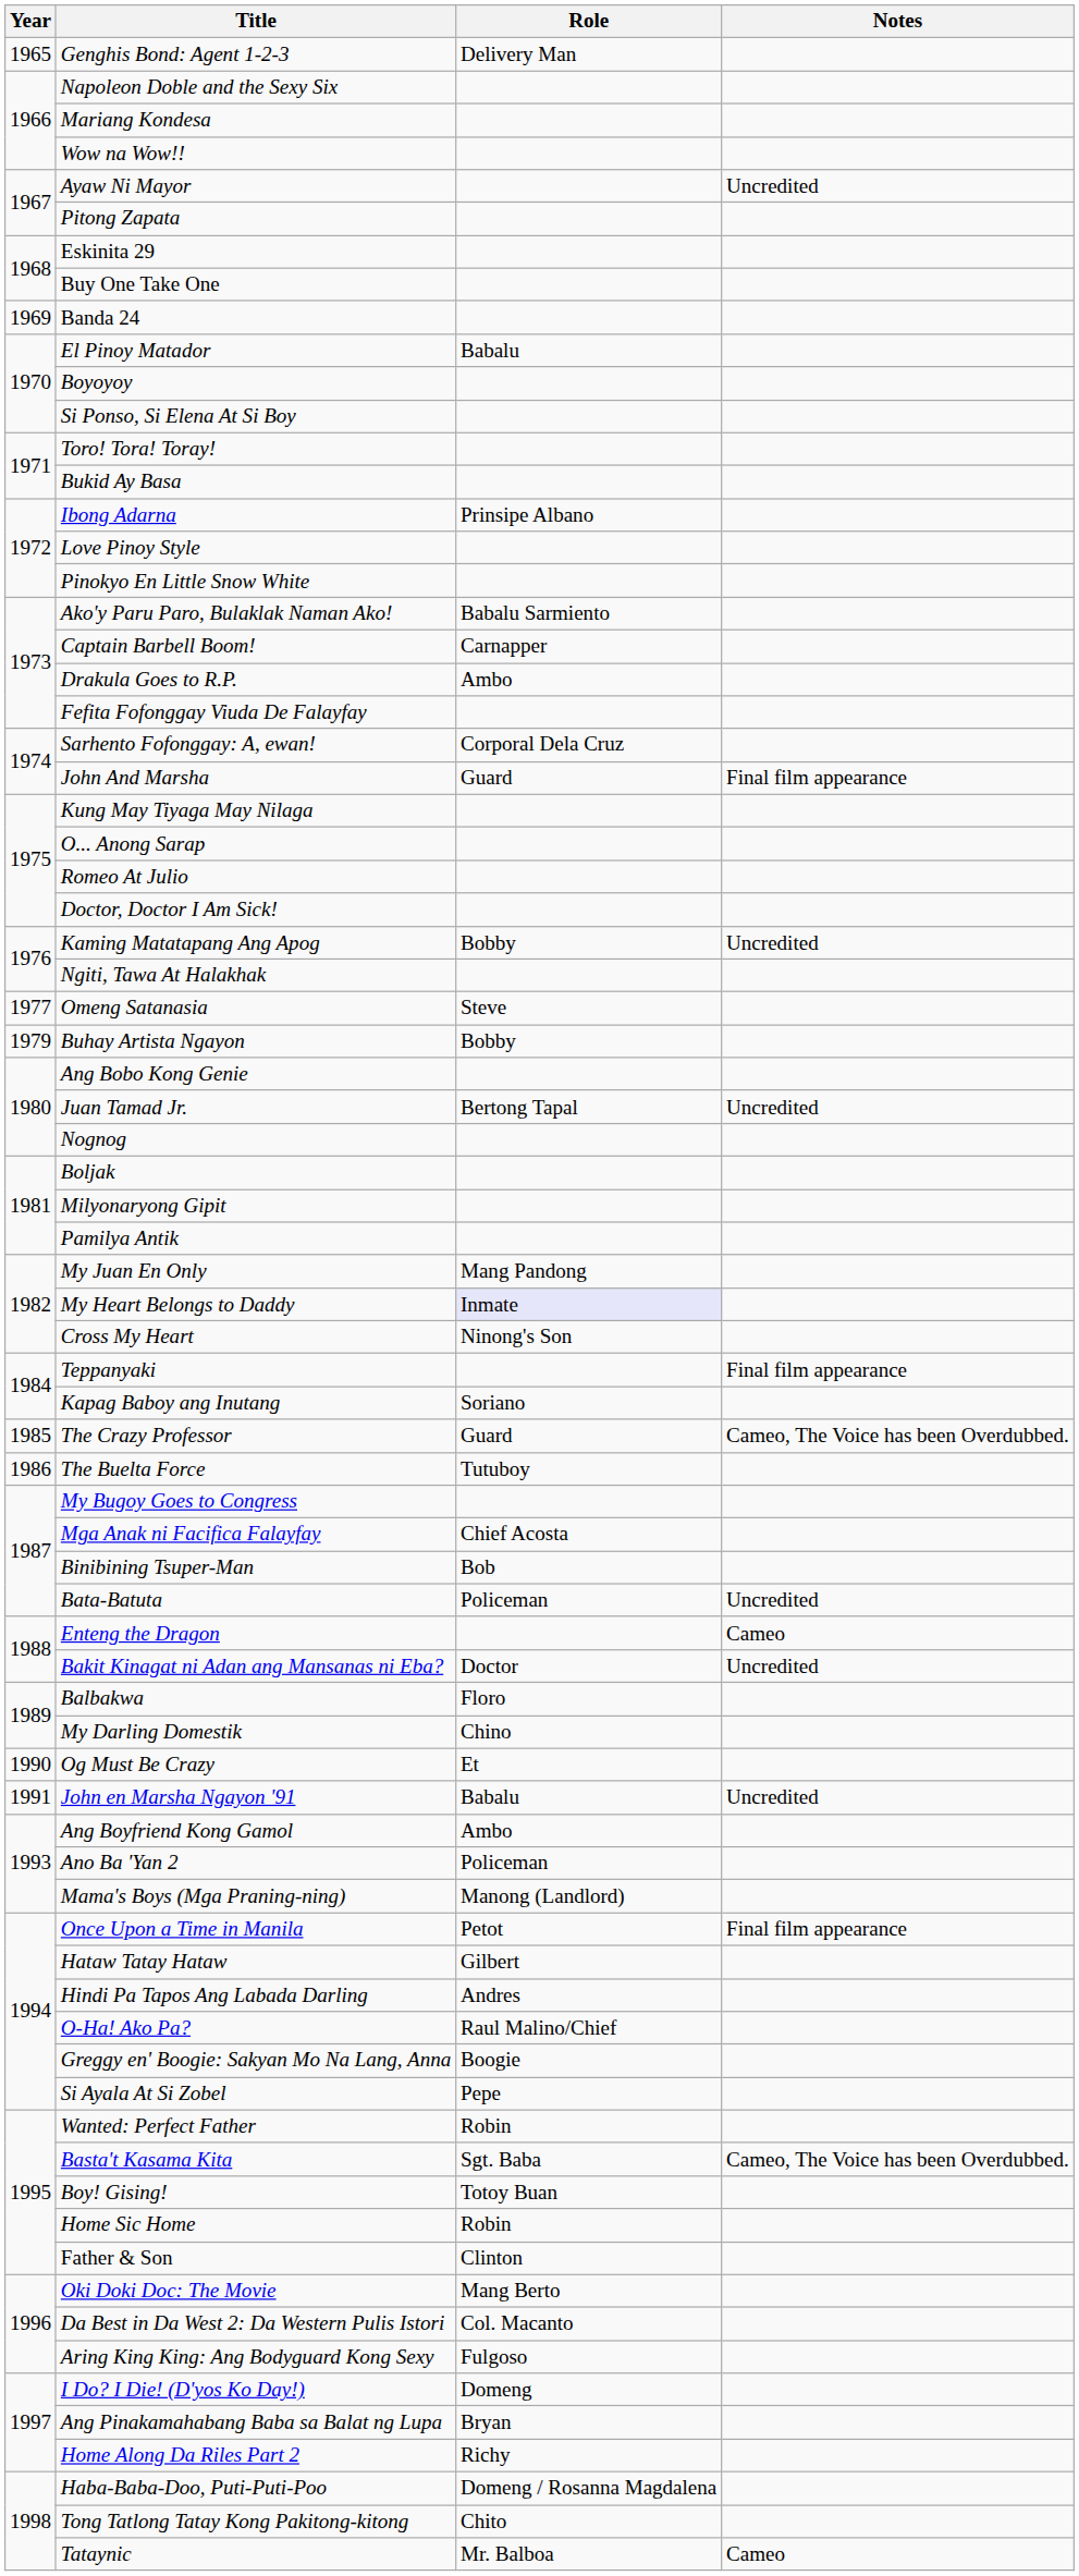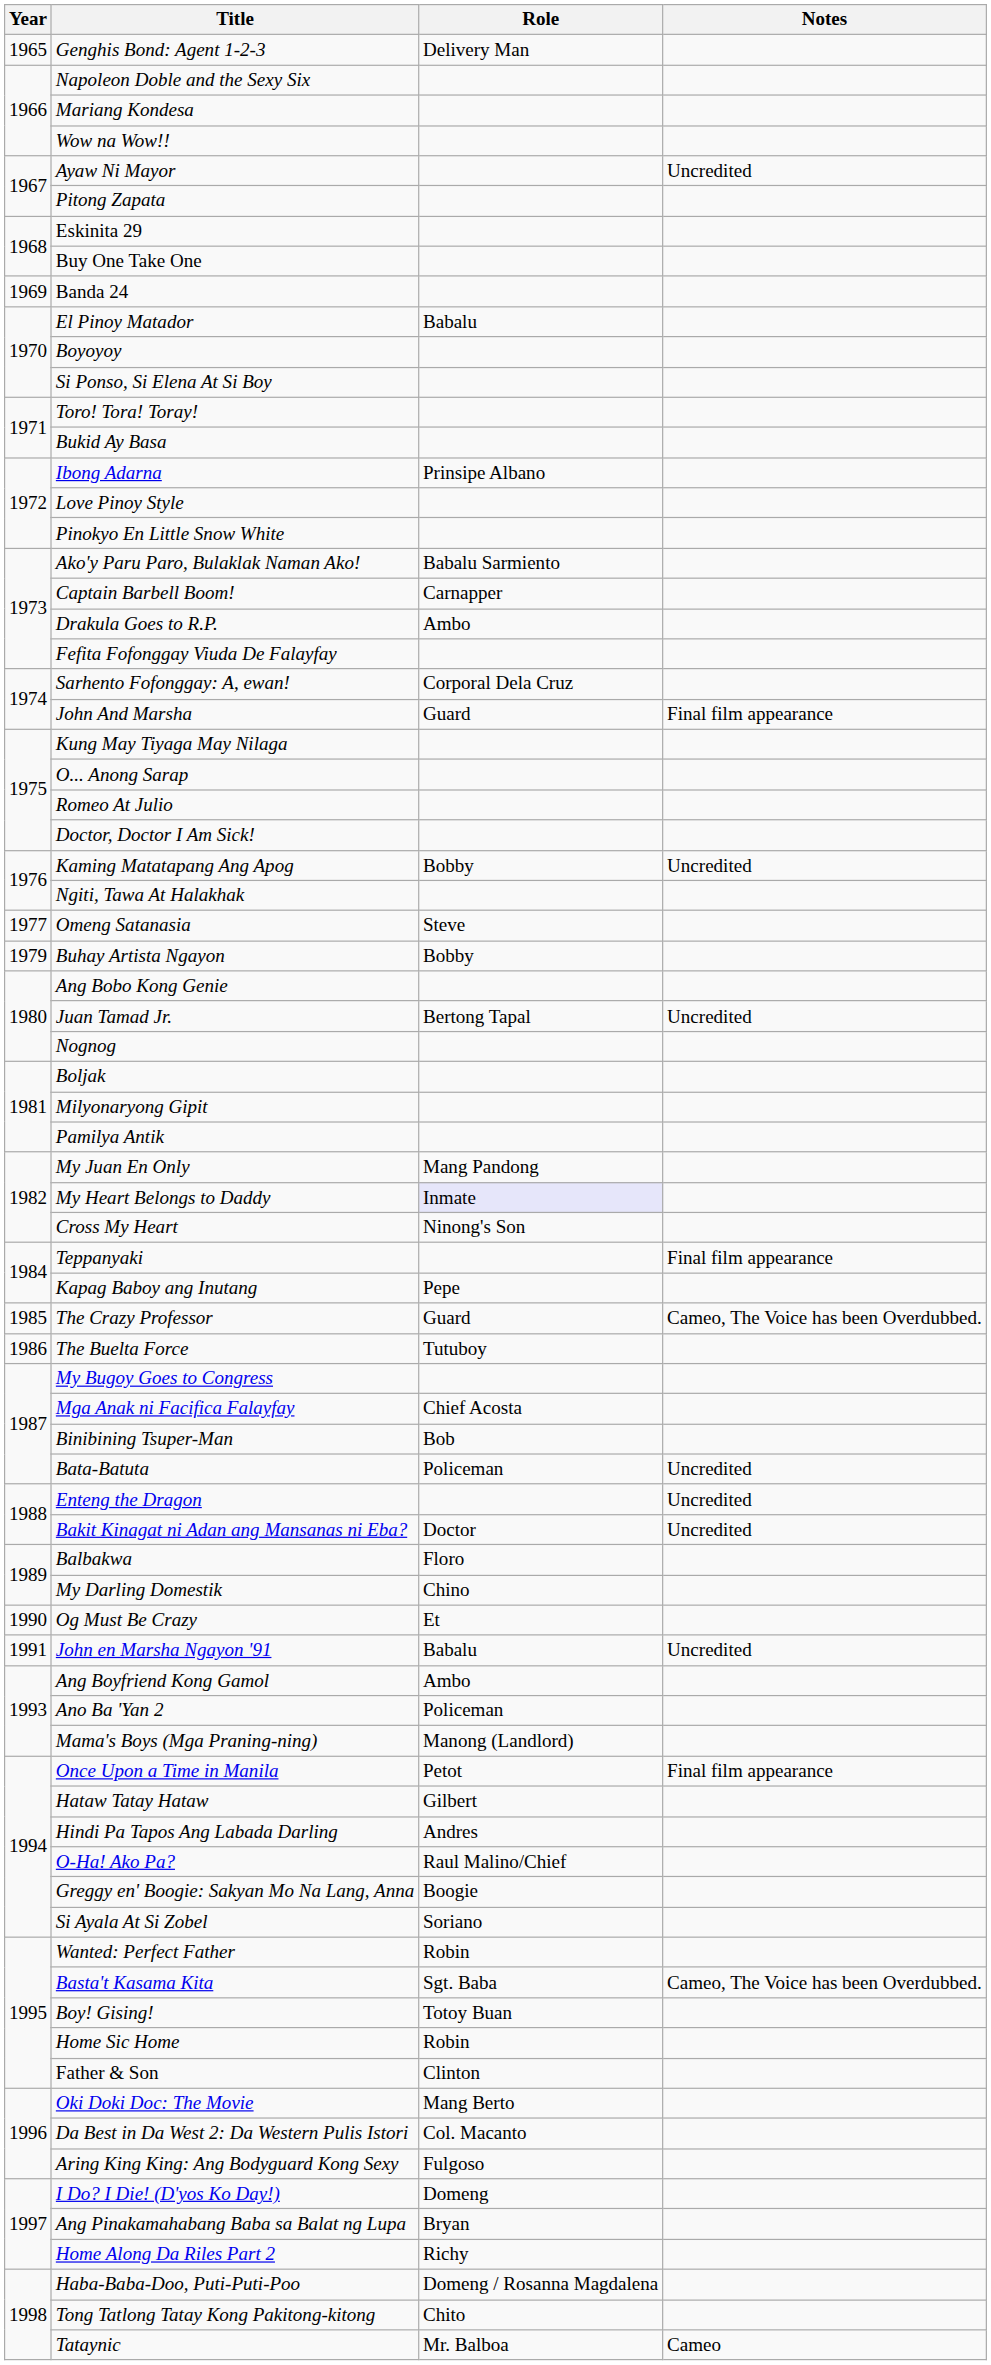 <table class="wikitable">
 <tr>
 <th>Year</th>
 <th>Title</th>
 <th>Role</th>
 <th>Notes</th>
 </tr>
 <tr>
 <td>1965</td>
 <td><em>Genghis Bond: Agent 1-2-3</em></td>
 <td>Delivery Man</td>
 <td></td>
 </tr>
 <tr>
 <td rowspan="3">1966</td>
 <td><em>Napoleon Doble and the Sexy Six</em></td>
 <td></td>
 <td></td>
 </tr>
 <tr>
 <td><em>Mariang Kondesa</em></td>
 <td></td>
 <td></td>
 </tr>
 <tr>
 <td><em>Wow na Wow!!</em></td>
 <td></td>
 <td></td>
 </tr>
 <tr>
 <td rowspan="2">1967</td>
 <td><em>Ayaw Ni Mayor</em></td>
 <td></td>
 <td>Uncredited</td>
 </tr>
 <tr>
 <td><em>Pitong Zapata</em></td>
 <td></td>
 <td></td>
 </tr>
 <tr>
 <td rowspan='2'>1968</td>
 <td>Eskinita 29</td>
 <td></td>
 <td></td>
 </tr>
 <tr>
 <td>Buy One Take One</td>
 <td></td>
 <td></td>
 </tr>
 <tr>
 <td>1969</td>
 <td>Banda 24</td>
 <td></td>
 <td></td>
 </tr>
 <tr>
 <td rowspan="3">1970</td>
 <td><em>El Pinoy Matador</em></td>
 <td>Babalu</td>
 <td></td>
 </tr>
 <tr>
 <td><em>Boyoyoy</em></td>
 <td></td>
 <td></td>
 </tr>
 <tr>
 <td><em>Si Ponso, Si Elena At Si Boy</em></td>
 <td></td>
 <td></td>
 </tr>
 <tr>
 <td rowspan="2">1971</td>
 <td><em>Toro! Tora! Toray!</em></td>
 <td></td>
 <td></td>
 </tr>
 <tr>
 <td><em>Bukid Ay Basa</em></td>
 <td></td>
 <td></td>
 </tr>
 <tr>
 <td rowspan="3">1972</td>
 <td><em><a href='#'>Ibong Adarna</a></em></td>
 <td>Prinsipe Albano</td>
 <td></td>
 </tr>
 <tr>
 <td><em>Love Pinoy Style</em></td>
 <td></td>
 <td></td>
 </tr>
 <tr>
 <td><em>Pinokyo En Little Snow White</em></td>
 <td></td>
 <td></td>
 </tr>
 <tr>
 <td rowspan="4">1973</td>
 <td><em>Ako'y Paru Paro, Bulaklak Naman Ako!</em></td>
 <td>Babalu Sarmiento</td>
 <td></td>
 </tr>
 <tr>
 <td><em>Captain Barbell Boom!</em></td>
 <td>Carnapper</td>
 <td></td>
 </tr>
 <tr>
 <td><em>Drakula Goes to R.P.</em></td>
 <td>Ambo</td>
 <td></td>
 </tr>
 <tr>
 <td><em>Fefita Fofonggay Viuda De Falayfay</em></td>
 <td></td>
 <td></td>
 </tr>
 <tr>
 <td rowspan="2">1974</td>
 <td><em>Sarhento Fofonggay: A, ewan! </em></td>
 <td>Corporal Dela Cruz</td>
 <td></td>
 </tr>
 <tr>
 <td><em>John And Marsha</em></td>
 <td>Guard</td>
 <td>Final film appearance</td>
 </tr>
 <tr>
 <td rowspan="4">1975</td>
 <td><em>Kung May Tiyaga May Nilaga</em></td>
 <td></td>
 <td></td>
 </tr>
 <tr>
 <td><em>O... Anong Sarap</em></td>
 <td></td>
 <td></td>
 </tr>
 <tr>
 <td><em>Romeo At Julio</em></td>
 <td></td>
 <td></td>
 </tr>
 <tr>
 <td><em>Doctor, Doctor I Am Sick!</em></td>
 <td></td>
 <td></td>
 </tr>
 <tr>
 <td rowspan="2">1976</td>
 <td><em>Kaming Matatapang Ang Apog</em></td>
 <td>Bobby</td>
 <td>Uncredited </td>
 </tr>
 <tr>
 <td><em>Ngiti, Tawa At Halakhak</em></td>
 <td></td>
 <td></td>
 </tr>
 <tr>
 <td>1977</td>
 <td><em>Omeng Satanasia</em></td>
 <td>Steve</td>
 <td></td>
 </tr>
 <tr>
 <td>1979</td>
 <td><em>Buhay Artista Ngayon</em></td>
 <td>Bobby</td>
 <td></td>
 </tr>
 <tr>
 <td rowspan="3">1980</td>
 <td><em>Ang Bobo Kong Genie</em></td>
 <td></td>
 <td></td>
 </tr>
 <tr>
 <td><em>Juan Tamad Jr.</em></td>
 <td>Bertong Tapal</td>
 <td>Uncredited</td>
 </tr>
 <tr>
 <td><em>Nognog</em></td>
 <td></td>
 </tr>
 <tr>
 <td rowspan="3">1981</td>
 <td><em>Boljak</em></td>
 <td></td>
 <td></td>
 </tr>
 <tr>
 <td><em>Milyonaryong Gipit</em></td>
 <td></td>
 <td></td>
 </tr>
 <tr>
 <td><em>Pamilya Antik</em></td>
 <td></td>
 <td></td>
 </tr>
 <tr>
 <td rowspan="3">1982</td>
 <td><em>My Juan En Only</em></td>
 <td>Mang Pandong</td>
 <td></td>
 </tr>
 <tr>
 <td><em>My Heart Belongs to Daddy</em></td>
 <td style="background: lavender;">Inmate</td>
 <td></td>
 </tr>
 <tr>
 <td><em>Cross My Heart</em></td>
 <td>Ninong's Son</td>
 <td></td>
 </tr>
 <tr>
 <td rowspan="2">1984</td>
 <td><em>Teppanyaki</em></td>
 <td></td>
 <td>Final film appearance</td>
 </tr>
 <tr>
 <td><em>Kapag Baboy ang Inutang</em></td>
-<td>Soriano</td>
+<td>Pepe</td>
 <td></td>
 </tr>
 <tr>
 <td>1985</td>
 <td><em>The Crazy Professor</em></td>
 <td>Guard</td>
 <td>Cameo, The Voice has been Overdubbed.</td>
 </tr>
 <tr>
 <td>1986</td>
 <td><em>The Buelta Force</em></td>
 <td>Tutuboy</td>
 <td></td>
 </tr>
 <tr>
 <td rowspan="4">1987</td>
 <td><em><a href='#'>My Bugoy Goes to Congress</a></em></td>
 <td></td>
 <td></td>
 </tr>
 <tr>
 <td><em><a href='#'>Mga Anak ni Facifica Falayfay</a></em></td>
 <td>Chief Acosta</td>
 <td></td>
 </tr>
 <tr>
 <td><em>Binibining Tsuper-Man</em></td>
 <td>Bob</td>
 <td></td>
 </tr>
 <tr>
 <td><em>Bata-Batuta</em></td>
 <td>Policeman</td>
 <td>Uncredited</td>
 </tr>
 <tr>
 <td rowspan="2">1988</td>
 <td><em><a href='#'>Enteng the Dragon</a></em></td>
 <td></td>
-<td>Cameo</td>
+<td>Uncredited</td>
 </tr>
 <tr>
 <td><em><a href='#'>Bakit Kinagat ni Adan ang Mansanas ni Eba?</a></em></td>
 <td>Doctor</td>
 <td>Uncredited</td>
 </tr>
 <tr>
 <td rowspan="2">1989</td>
 <td><em>Balbakwa</em></td>
 <td>Floro</td>
 <td></td>
 </tr>
 <tr>
 <td><em>My Darling Domestik</em></td>
 <td>Chino</td>
 <td></td>
 </tr>
 <tr>
 <td>1990</td>
 <td><em>Og Must Be Crazy</em></td>
 <td>Et</td>
 <td></td>
 </tr>
 <tr>
 <td>1991</td>
 <td><em><a href='#'>John en Marsha Ngayon '91</a></em></td>
 <td>Babalu</td>
 <td>Uncredited </td>
 </tr>
 <tr>
 <td rowspan="3">1993</td>
 <td><em>Ang Boyfriend Kong Gamol</em></td>
 <td>Ambo</td>
 <td></td>
 </tr>
 <tr>
 <td><em>Ano Ba 'Yan 2</em></td>
 <td>Policeman</td>
 <td></td>
 </tr>
 <tr>
 <td><em>Mama's Boys (Mga Praning-ning)</em></td>
 <td>Manong (Landlord)</td>
 <td></td>
 </tr>
 <tr>
 <td rowspan="6">1994</td>
 <td><em><a href='#'>Once Upon a Time in Manila</a></em></td>
 <td>Petot</td>
 <td>Final film appearance</td>
 </tr>
 <tr>
 <td><em>Hataw Tatay Hataw</em></td>
 <td>Gilbert</td>
 <td></td>
 </tr>
 <tr>
 <td><em>Hindi Pa Tapos Ang Labada Darling </em></td>
 <td>Andres</td>
 <td></td>
 </tr>
 <tr>
 <td><em><a href='#'>O-Ha! Ako Pa?</a></em></td>
 <td>Raul Malino/Chief</td>
 <td></td>
 </tr>
 <tr>
 <td><em>Greggy en' Boogie: Sakyan Mo Na Lang, Anna</em></td>
 <td>Boogie</td>
 <td></td>
 </tr>
 <tr>
 <td><em>Si Ayala At Si Zobel</em></td>
-<td>Pepe</td>
+<td>Soriano</td>
 <td></td>
 </tr>
 <tr>
 <td rowspan="5">1995</td>
 <td><em>Wanted: Perfect Father</em></td>
 <td>Robin</td>
 <td></td>
 </tr>
 <tr>
 <td><em><a href='#'>Basta't Kasama Kita</a></em></td>
 <td>Sgt. Baba</td>
 <td>Cameo, The Voice has been Overdubbed.</td>
 </tr>
 <tr>
 <td><em>Boy! Gising!</em></td>
 <td>Totoy Buan</td>
 <td></td>
 </tr>
 <tr>
 <td><em>Home Sic Home</em></td>
 <td>Robin</td>
 <td></td>
 </tr>
 <tr>
 <td>Father & Son</td>
 <td>Clinton</td>
 <td></td>
 </tr>
 <tr>
 <td rowspan="3">1996</td>
 <td><em><a href='#'>Oki Doki Doc: The Movie</a></em></td>
 <td>Mang Berto</td>
 <td></td>
 </tr>
 <tr>
 <td><em>Da Best in Da West 2: Da Western Pulis Istori</em></td>
 <td>Col. Macanto</td>
 <td></td>
 </tr>
 <tr>
 <td><em>Aring King King: Ang Bodyguard Kong Sexy</em></td>
 <td>Fulgoso</td>
 <td></td>
 </tr>
 <tr>
 <td rowspan="3">1997</td>
 <td><em><a href='#'>I Do? I Die! (D'yos Ko Day!)</a></em></td>
 <td>Domeng</td>
 <td></td>
 </tr>
 <tr>
 <td><em>Ang Pinakamahabang Baba sa Balat ng Lupa</em></td>
 <td>Bryan</td>
 <td></td>
 </tr>
 <tr>
 <td><em><a href='#'>Home Along Da Riles Part 2</a></em></td>
 <td>Richy</td>
 <td></td>
 </tr>
 <tr>
 <td rowspan="3">1998</td>
 <td><em>Haba-Baba-Doo, Puti-Puti-Poo</em></td>
 <td>Domeng / Rosanna Magdalena</td>
 <td></td>
 </tr>
 <tr>
 <td><em>Tong Tatlong Tatay Kong Pakitong-kitong</em></td>
 <td>Chito</td>
 <td></td>
 </tr>
 <tr>
 <td><em>Tataynic</em></td>
 <td>Mr. Balboa</td>
 <td>Cameo</td>
 </tr>
 </table>
